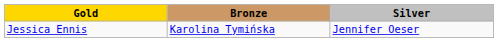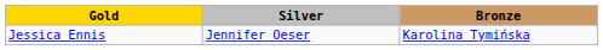 <table class="wikitable" style="text-align:left">
 <tr align="center">
 <td width=200 bgcolor=gold><strong>Gold</strong></td>
+<td width=200 bgcolor=silver><strong>Silver</strong></td>
 <td width=200 bgcolor=CC9966><strong>Bronze</strong></td>
-<td width=200 bgcolor=silver><strong>Silver</strong></td>
 </tr>
 <tr>
 <td><a href='#'>Jessica Ennis</a><br><em></em></td>
+<td><a href='#'>Jennifer Oeser</a><br><em></em></td>
 <td><a href='#'>Karolina Tymińska</a><br><em></em></td>
-<td><a href='#'>Jennifer Oeser</a><br><em></em></td>
 </tr>
 </table>
